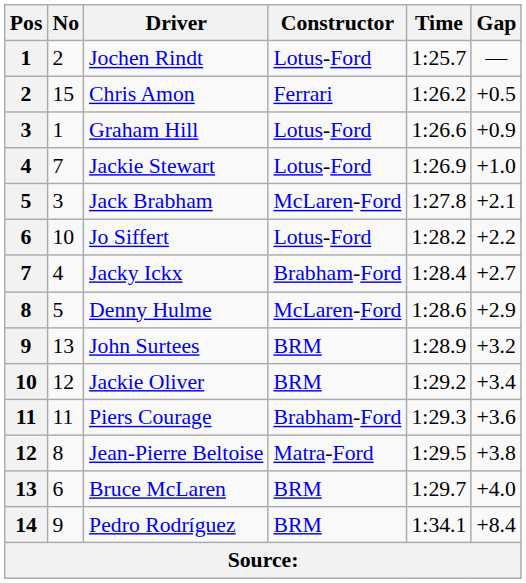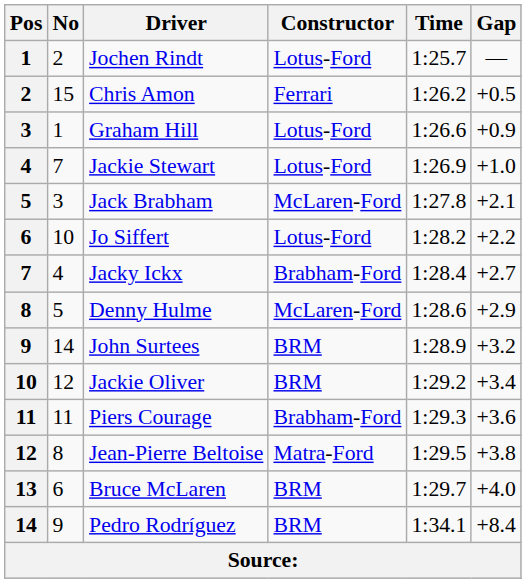 <table class="wikitable sortable" style="font-size: 95%">
 <tr>
 <th>Pos</th>
 <th>No</th>
 <th>Driver</th>
 <th>Constructor</th>
 <th>Time</th>
 <th>Gap</th>
 </tr>
 <tr>
 <th>1</th>
 <td>2</td>
 <td> <a href='#'>Jochen Rindt</a></td>
 <td><a href='#'>Lotus</a>-<a href='#'>Ford</a></td>
 <td>1:25.7</td>
 <td align="center">—</td>
 </tr>
 <tr>
 <th>2</th>
 <td>15</td>
 <td> <a href='#'>Chris Amon</a></td>
 <td><a href='#'>Ferrari</a></td>
 <td>1:26.2</td>
 <td>+0.5</td>
 </tr>
 <tr>
 <th>3</th>
 <td>1</td>
 <td> <a href='#'>Graham Hill</a></td>
 <td><a href='#'>Lotus</a>-<a href='#'>Ford</a></td>
 <td>1:26.6</td>
 <td>+0.9</td>
 </tr>
 <tr>
 <th>4</th>
 <td>7</td>
 <td> <a href='#'>Jackie Stewart</a></td>
 <td><a href='#'>Lotus</a>-<a href='#'>Ford</a></td>
 <td>1:26.9</td>
 <td>+1.0</td>
 </tr>
 <tr>
 <th>5</th>
 <td>3</td>
 <td> <a href='#'>Jack Brabham</a></td>
 <td><a href='#'>McLaren</a>-<a href='#'>Ford</a></td>
 <td>1:27.8</td>
 <td>+2.1</td>
 </tr>
 <tr>
 <th>6</th>
 <td>10</td>
 <td> <a href='#'>Jo Siffert</a></td>
 <td><a href='#'>Lotus</a>-<a href='#'>Ford</a></td>
 <td>1:28.2</td>
 <td>+2.2</td>
 </tr>
 <tr>
 <th>7</th>
 <td>4</td>
 <td> <a href='#'>Jacky Ickx</a></td>
 <td><a href='#'>Brabham</a>-<a href='#'>Ford</a></td>
 <td>1:28.4</td>
 <td>+2.7</td>
 </tr>
 <tr>
 <th>8</th>
 <td>5</td>
 <td> <a href='#'>Denny Hulme</a></td>
 <td><a href='#'>McLaren</a>-<a href='#'>Ford</a></td>
 <td>1:28.6</td>
 <td>+2.9</td>
 </tr>
 <tr>
 <th>9</th>
-<td>13</td>
+<td>14</td>
 <td> <a href='#'>John Surtees</a></td>
 <td><a href='#'>BRM</a></td>
 <td>1:28.9</td>
 <td>+3.2</td>
 </tr>
 <tr>
 <th>10</th>
 <td>12</td>
 <td> <a href='#'>Jackie Oliver</a></td>
 <td><a href='#'>BRM</a></td>
 <td>1:29.2</td>
 <td>+3.4</td>
 </tr>
 <tr>
 <th>11</th>
 <td>11</td>
 <td> <a href='#'>Piers Courage</a></td>
 <td><a href='#'>Brabham</a>-<a href='#'>Ford</a></td>
 <td>1:29.3</td>
 <td>+3.6</td>
 </tr>
 <tr>
 <th>12</th>
 <td>8</td>
 <td> <a href='#'>Jean-Pierre Beltoise</a></td>
 <td><a href='#'>Matra</a>-<a href='#'>Ford</a></td>
 <td>1:29.5</td>
 <td>+3.8</td>
 </tr>
 <tr>
 <th>13</th>
 <td>6</td>
 <td> <a href='#'>Bruce McLaren</a></td>
 <td><a href='#'>BRM</a></td>
 <td>1:29.7</td>
 <td>+4.0</td>
 </tr>
 <tr>
 <th>14</th>
 <td>9</td>
 <td> <a href='#'>Pedro Rodríguez</a></td>
 <td><a href='#'>BRM</a></td>
 <td>1:34.1</td>
 <td>+8.4</td>
 </tr>
 <tr>
 <th colspan="6">Source:</th>
 </tr>
 </table>
